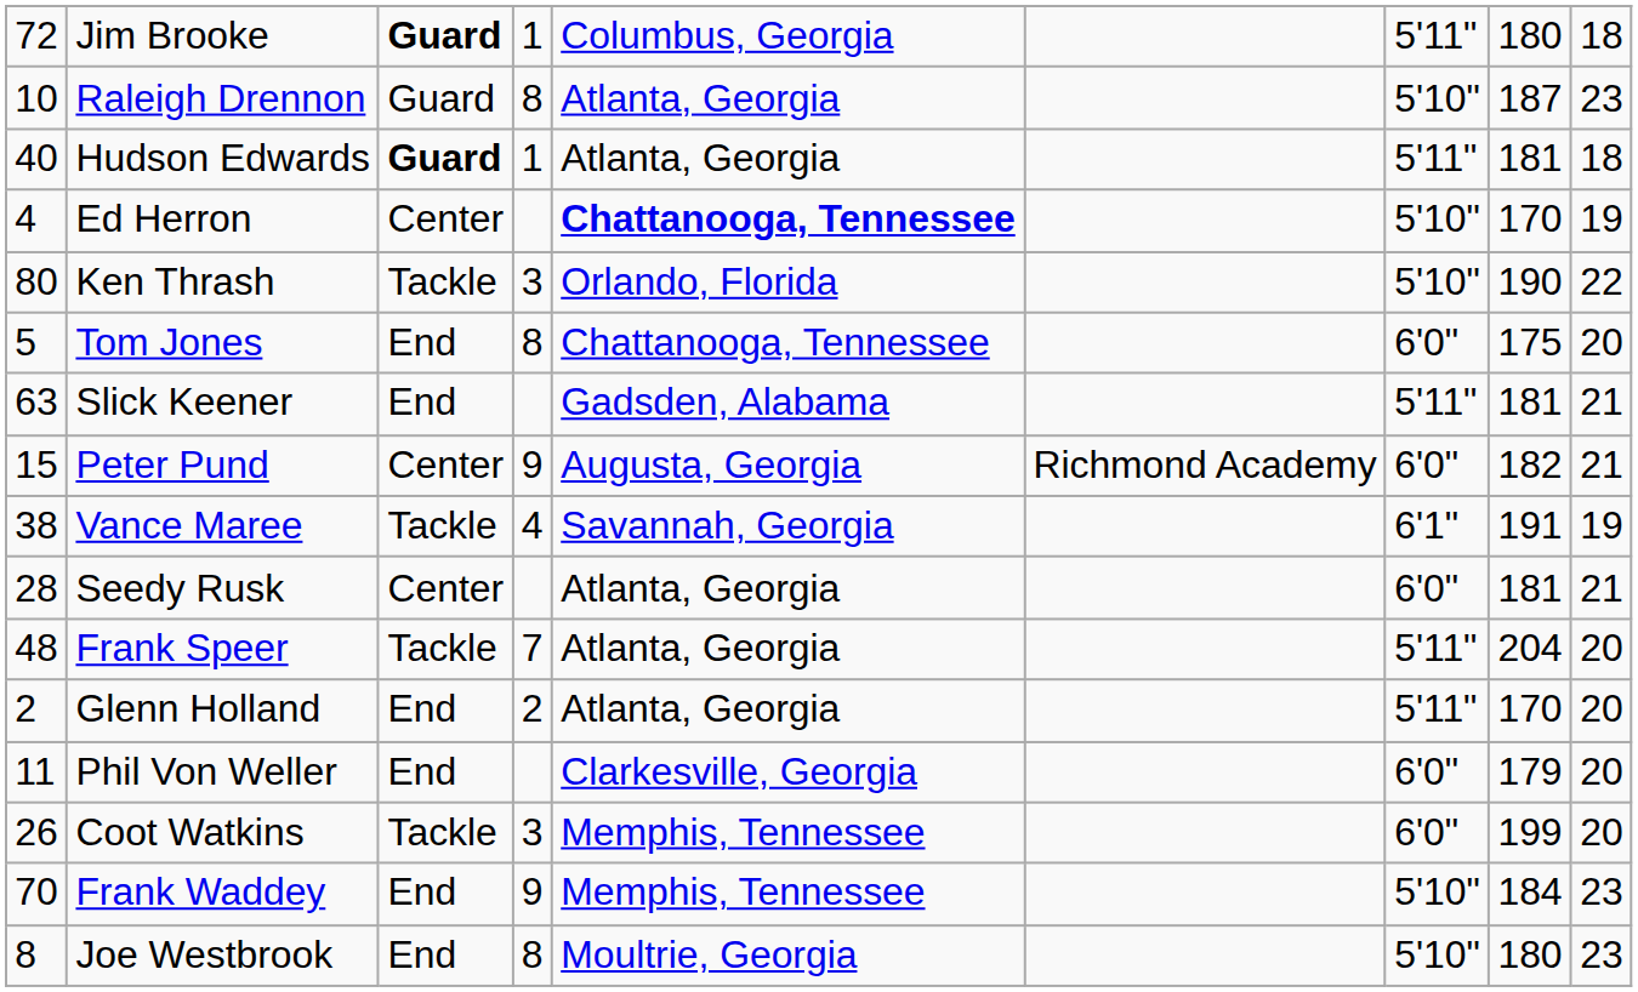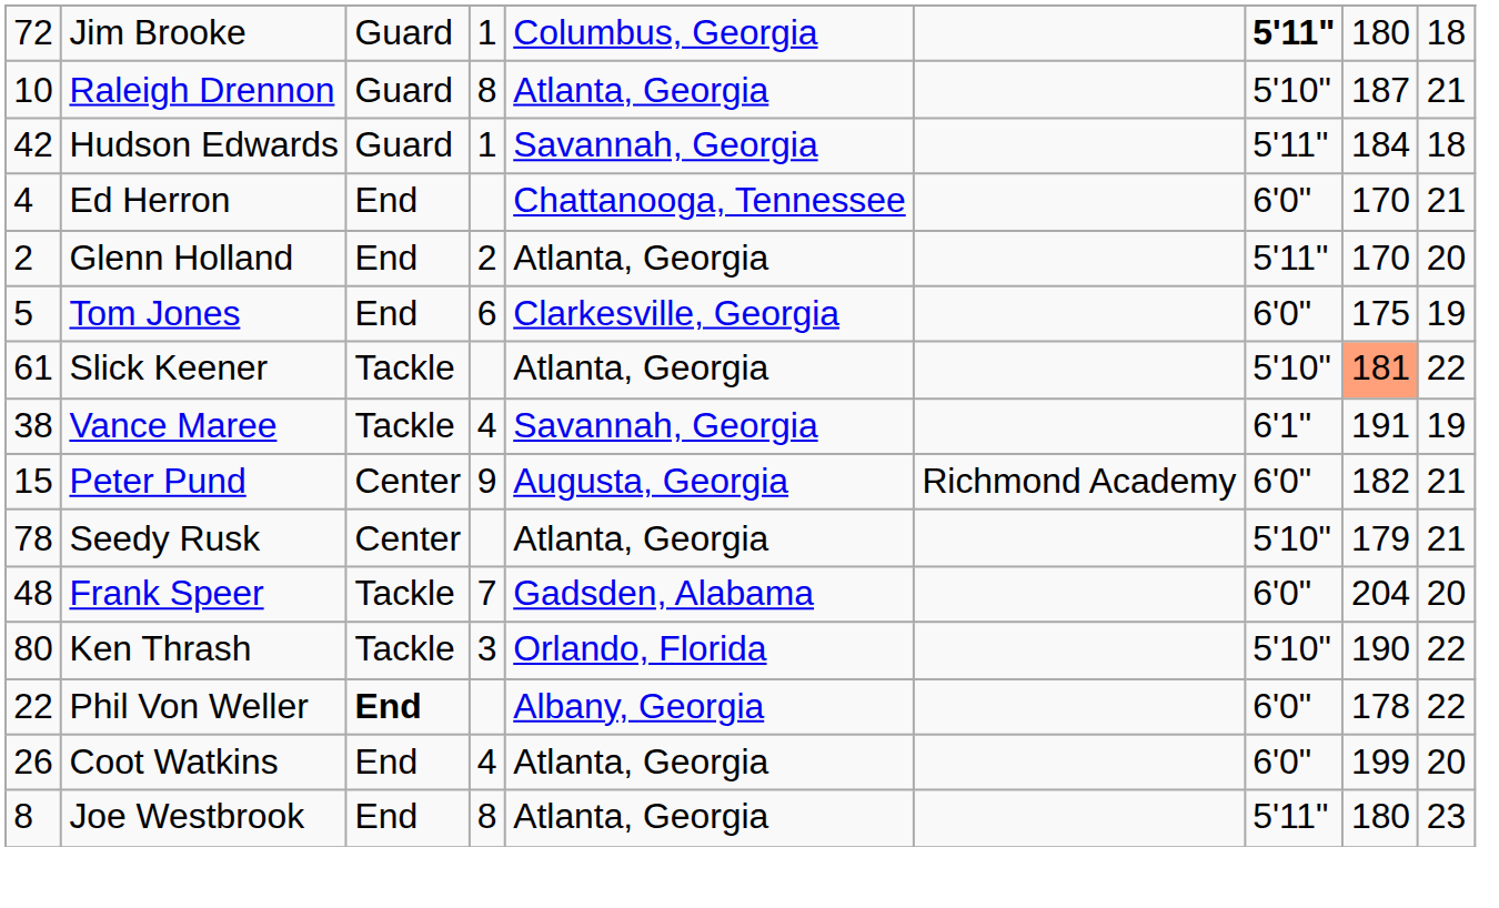 <table class="wikitable">
 <tr>
 </tr>
 <tr>
 <td>72</td>
 <td>Jim Brooke</td>
-<td><strong>Guard</strong></td>
+<td>Guard</td>
 <td>1</td>
 <td><a href='#'>Columbus, Georgia</a></td>
 <td></td>
-<td>5'11"</td>
+<td><strong>5'11"</strong></td>
 <td>180</td>
 <td>18</td>
 </tr>
 <tr>
 <td>10</td>
 <td><a href='#'>Raleigh Drennon</a></td>
 <td>Guard</td>
 <td>8</td>
 <td><a href='#'>Atlanta, Georgia</a></td>
 <td></td>
 <td>5'10"</td>
 <td>187</td>
-<td>23</td>
+<td>21</td>
 </tr>
 <tr>
-<td>40</td>
+<td>42</td>
 <td>Hudson Edwards</td>
-<td><strong>Guard</strong></td>
+<td>Guard</td>
 <td>1</td>
-<td>Atlanta, Georgia</td>
+<td><a href='#'>Savannah, Georgia</a></td>
 <td></td>
 <td>5'11"</td>
-<td>181</td>
+<td>184</td>
 <td>18</td>
 </tr>
 <tr>
 <td>4</td>
 <td>Ed Herron</td>
+<td>End</td>
+<td></td>
+<td><a href='#'>Chattanooga, Tennessee</a></td>
+<td></td>
+<td>6'0"</td>
+<td>170</td>
+<td>21</td>
+</tr>
+<tr>
+<td>2</td>
+<td>Glenn Holland</td>
+<td>End</td>
+<td>2</td>
+<td>Atlanta,  Georgia</td>
+<td></td>
+<td>5'11"</td>
+<td>170</td>
+<td>20</td>
+</tr>
+<tr>
+<td>5</td>
+<td><a href='#'>Tom Jones</a></td>
+<td>End</td>
+<td>6</td>
+<td><a href='#'>Clarkesville, Georgia</a></td>
+<td></td>
+<td>6'0"</td>
+<td>175</td>
+<td>19</td>
+</tr>
+<tr>
+<td>61</td>
+<td>Slick Keener</td>
+<td>Tackle</td>
+<td></td>
+<td>Atlanta, Georgia</td>
+<td></td>
+<td>5'10"</td>
+<td style="background: lightsalmon;">181</td>
+<td>22</td>
+</tr>
+<tr>
+<td>38</td>
+<td><a href='#'>Vance Maree</a></td>
+<td>Tackle</td>
+<td>4</td>
+<td><a href='#'>Savannah, Georgia</a></td>
+<td></td>
+<td>6'1"</td>
+<td>191</td>
+<td>19</td>
+</tr>
+<tr>
+<td>15</td>
+<td><a href='#'>Peter Pund</a></td>
+<td>Center</td>
+<td>9</td>
+<td><a href='#'>Augusta, Georgia</a></td>
+<td>Richmond Academy</td>
+<td>6'0"</td>
+<td>182</td>
+<td>21</td>
+</tr>
+<tr>
+<td>78</td>
+<td>Seedy Rusk</td>
 <td>Center</td>
 <td></td>
-<td><strong><a href='#'>Chattanooga, Tennessee</a></strong></td>
+<td>Atlanta, Georgia</td>
 <td></td>
 <td>5'10"</td>
-<td>170</td>
-<td>19</td>
+<td>179</td>
+<td>21</td>
+</tr>
+<tr>
+<td>48</td>
+<td><a href='#'>Frank Speer</a></td>
+<td>Tackle</td>
+<td>7</td>
+<td><a href='#'>Gadsden, Alabama</a></td>
+<td></td>
+<td>6'0"</td>
+<td>204</td>
+<td>20</td>
 </tr>
 <tr>
 <td>80</td>
 <td>Ken Thrash</td>
 <td>Tackle</td>
 <td>3</td>
 <td><a href='#'>Orlando, Florida</a></td>
 <td></td>
 <td>5'10"</td>
 <td>190</td>
 <td>22</td>
 </tr>
 <tr>
-<td>5</td>
-<td><a href='#'>Tom Jones</a></td>
-<td>End</td>
-<td>8</td>
-<td><a href='#'>Chattanooga, Tennessee</a></td>
+<td>22</td>
+<td>Phil Von Weller</td>
+<td><strong>End</strong></td>
+<td></td>
+<td><a href='#'>Albany, Georgia</a></td>
 <td></td>
 <td>6'0"</td>
-<td>175</td>
-<td>20</td>
-</tr>
-<tr>
-<td>63</td>
-<td>Slick Keener</td>
-<td>End</td>
-<td></td>
-<td><a href='#'>Gadsden, Alabama</a></td>
-<td></td>
-<td>5'11"</td>
-<td>181</td>
-<td>21</td>
-</tr>
-<tr>
-<td>15</td>
-<td><a href='#'>Peter Pund</a></td>
-<td>Center</td>
-<td>9</td>
-<td><a href='#'>Augusta, Georgia</a></td>
-<td>Richmond Academy</td>
-<td>6'0"</td>
-<td>182</td>
-<td>21</td>
-</tr>
-<tr>
-<td>38</td>
-<td><a href='#'>Vance Maree</a></td>
-<td>Tackle</td>
-<td>4</td>
-<td><a href='#'>Savannah, Georgia</a></td>
-<td></td>
-<td>6'1"</td>
-<td>191</td>
-<td>19</td>
-</tr>
-<tr>
-<td>28</td>
-<td>Seedy Rusk</td>
-<td>Center</td>
-<td></td>
-<td>Atlanta, Georgia</td>
-<td></td>
-<td>6'0"</td>
-<td>181</td>
-<td>21</td>
-</tr>
-<tr>
-<td>48</td>
-<td><a href='#'>Frank Speer</a></td>
-<td>Tackle</td>
-<td>7</td>
-<td>Atlanta, Georgia</td>
-<td></td>
-<td>5'11"</td>
-<td>204</td>
-<td>20</td>
-</tr>
-<tr>
-<td>2</td>
-<td>Glenn Holland</td>
-<td>End</td>
-<td>2</td>
-<td>Atlanta,  Georgia</td>
-<td></td>
-<td>5'11"</td>
-<td>170</td>
-<td>20</td>
-</tr>
-<tr>
-<td>11</td>
-<td>Phil Von Weller</td>
-<td>End</td>
-<td></td>
-<td><a href='#'>Clarkesville, Georgia</a></td>
-<td></td>
-<td>6'0"</td>
-<td>179</td>
-<td>20</td>
+<td>178</td>
+<td>22</td>
 </tr>
 <tr>
 <td>26</td>
 <td>Coot Watkins</td>
-<td>Tackle</td>
-<td>3</td>
-<td><a href='#'>Memphis, Tennessee</a></td>
+<td>End</td>
+<td>4</td>
+<td>Atlanta, Georgia</td>
 <td></td>
 <td>6'0"</td>
 <td>199</td>
 <td>20</td>
 </tr>
 <tr>
-<td>70</td>
-<td><a href='#'>Frank Waddey</a></td>
-<td>End</td>
-<td>9</td>
-<td><a href='#'>Memphis, Tennessee</a></td>
-<td></td>
-<td>5'10"</td>
-<td>184</td>
-<td>23</td>
-</tr>
-<tr>
 <td>8</td>
 <td>Joe Westbrook</td>
 <td>End</td>
 <td>8</td>
-<td><a href='#'>Moultrie, Georgia</a></td>
+<td>Atlanta, Georgia</td>
 <td></td>
-<td>5'10"</td>
+<td>5'11"</td>
 <td>180</td>
 <td>23</td>
 </tr>
 </table>
